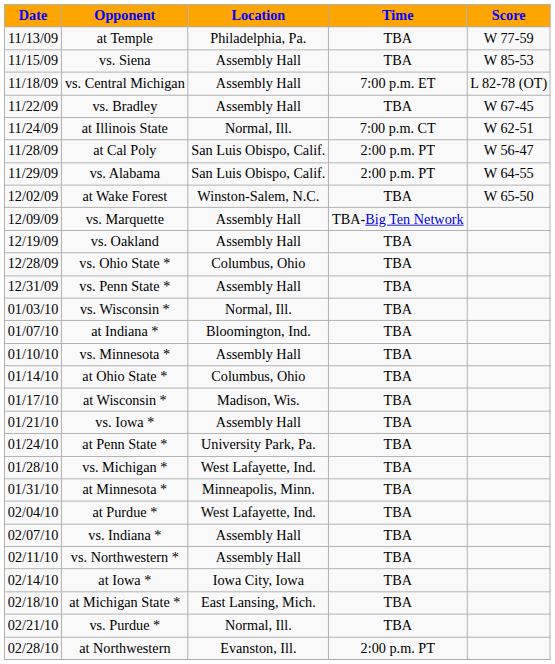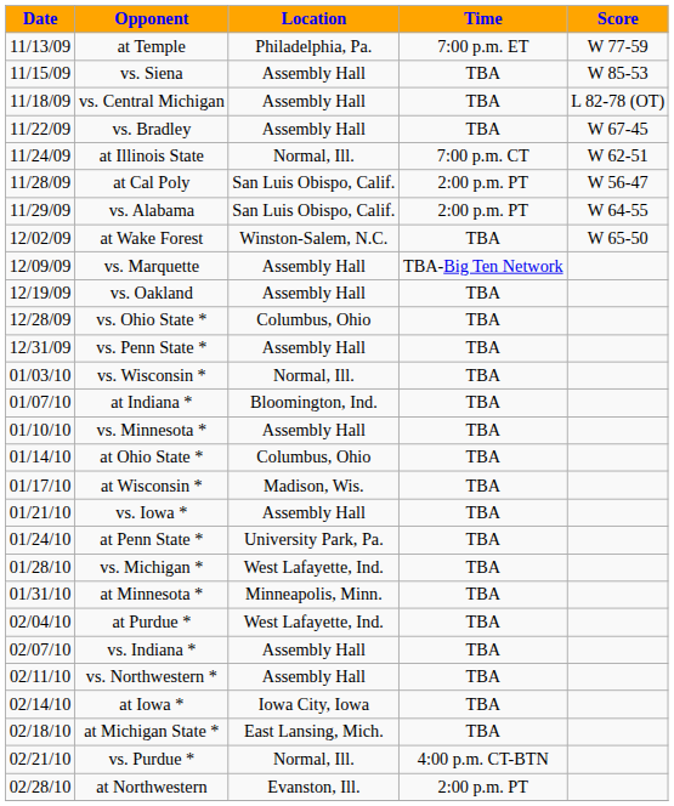 <table class="wikitable" style="text-align:center">
 <tr>
 <th style=" background:orange;color:blue;">Date</th>
 <th style=" background:orange;color:blue;">Opponent</th>
 <th style=" background:orange;color:blue;">Location</th>
 <th style=" background:orange;color:blue;">Time</th>
 <th style=" background:orange;color:blue;">Score</th>
 </tr>
 <tr>
 <td>11/13/09</td>
 <td>at Temple</td>
 <td>Philadelphia, Pa.</td>
-<td>TBA</td>
+<td>7:00 p.m. ET</td>
 <td>W 77-59</td>
 </tr>
 <tr>
 <td>11/15/09</td>
 <td>vs. Siena</td>
 <td>Assembly Hall</td>
 <td>TBA</td>
 <td>W 85-53</td>
 </tr>
 <tr>
 <td>11/18/09</td>
 <td>vs. Central Michigan</td>
 <td>Assembly Hall</td>
-<td>7:00 p.m. ET</td>
+<td>TBA</td>
 <td>L 82-78 (OT)</td>
 </tr>
 <tr>
 <td>11/22/09</td>
 <td>vs. Bradley</td>
 <td>Assembly Hall</td>
 <td>TBA</td>
 <td>W 67-45</td>
 </tr>
 <tr>
 <td>11/24/09</td>
 <td>at Illinois State</td>
 <td>Normal, Ill.</td>
 <td>7:00 p.m. CT</td>
 <td>W 62-51</td>
 </tr>
 <tr>
 <td>11/28/09</td>
 <td>at Cal Poly</td>
 <td>San Luis Obispo, Calif.</td>
 <td>2:00 p.m. PT</td>
 <td>W 56-47</td>
 </tr>
 <tr>
 <td>11/29/09</td>
 <td>vs. Alabama</td>
 <td>San Luis Obispo, Calif.</td>
 <td>2:00 p.m. PT</td>
 <td>W 64-55</td>
 </tr>
 <tr>
 <td>12/02/09</td>
 <td>at Wake Forest</td>
 <td>Winston-Salem, N.C.</td>
 <td>TBA</td>
 <td>W 65-50</td>
 </tr>
 <tr>
 <td>12/09/09</td>
 <td>vs. Marquette</td>
 <td>Assembly Hall</td>
 <td>TBA-<a href='#'>Big Ten Network</a></td>
 <td></td>
 </tr>
 <tr>
 <td>12/19/09</td>
 <td>vs. Oakland</td>
 <td>Assembly Hall</td>
 <td>TBA</td>
 <td></td>
 </tr>
 <tr>
 <td>12/28/09</td>
 <td>vs. Ohio State *</td>
 <td>Columbus, Ohio</td>
 <td>TBA</td>
 <td></td>
 </tr>
 <tr>
 <td>12/31/09</td>
 <td>vs. Penn State *</td>
 <td>Assembly Hall</td>
 <td>TBA</td>
 <td></td>
 </tr>
 <tr>
 <td>01/03/10</td>
 <td>vs. Wisconsin *</td>
 <td>Normal, Ill.</td>
 <td>TBA</td>
 <td></td>
 </tr>
 <tr>
 <td>01/07/10</td>
 <td>at Indiana *</td>
 <td>Bloomington, Ind.</td>
 <td>TBA</td>
 <td></td>
 </tr>
 <tr>
 <td>01/10/10</td>
 <td>vs. Minnesota *</td>
 <td>Assembly Hall</td>
 <td>TBA</td>
 <td></td>
 </tr>
 <tr>
 <td>01/14/10</td>
 <td>at Ohio State *</td>
 <td>Columbus, Ohio</td>
 <td>TBA</td>
 <td></td>
 </tr>
 <tr>
 <td>01/17/10</td>
 <td>at Wisconsin *</td>
 <td>Madison, Wis.</td>
 <td>TBA</td>
 <td></td>
 </tr>
 <tr>
 <td>01/21/10</td>
 <td>vs. Iowa *</td>
 <td>Assembly Hall</td>
 <td>TBA</td>
 <td></td>
 </tr>
 <tr>
 <td>01/24/10</td>
 <td>at Penn State *</td>
 <td>University Park, Pa.</td>
 <td>TBA</td>
 <td></td>
 </tr>
 <tr>
 <td>01/28/10</td>
 <td>vs. Michigan *</td>
 <td>West Lafayette, Ind.</td>
 <td>TBA</td>
 <td></td>
 </tr>
 <tr>
 <td>01/31/10</td>
 <td>at Minnesota *</td>
 <td>Minneapolis, Minn.</td>
 <td>TBA</td>
 <td></td>
 </tr>
 <tr>
 <td>02/04/10</td>
 <td>at Purdue *</td>
 <td>West Lafayette, Ind.</td>
 <td>TBA</td>
 <td></td>
 </tr>
 <tr>
 <td>02/07/10</td>
 <td>vs. Indiana *</td>
 <td>Assembly Hall</td>
 <td>TBA</td>
 <td></td>
 </tr>
 <tr>
 <td>02/11/10</td>
 <td>vs. Northwestern *</td>
 <td>Assembly Hall</td>
 <td>TBA</td>
 <td></td>
 </tr>
 <tr>
 <td>02/14/10</td>
 <td>at Iowa *</td>
 <td>Iowa City, Iowa</td>
 <td>TBA</td>
 <td></td>
 </tr>
 <tr>
 <td>02/18/10</td>
 <td>at Michigan State *</td>
 <td>East Lansing, Mich.</td>
 <td>TBA</td>
 <td></td>
 </tr>
 <tr>
 <td>02/21/10</td>
 <td>vs. Purdue *</td>
 <td>Normal, Ill.</td>
-<td>TBA</td>
+<td>4:00 p.m. CT-BTN</td>
 <td></td>
 </tr>
 <tr>
 <td>02/28/10</td>
 <td>at Northwestern</td>
 <td>Evanston, Ill.</td>
 <td>2:00 p.m. PT</td>
 <td></td>
 </tr>
 <tr>
 </tr>
 </table>
